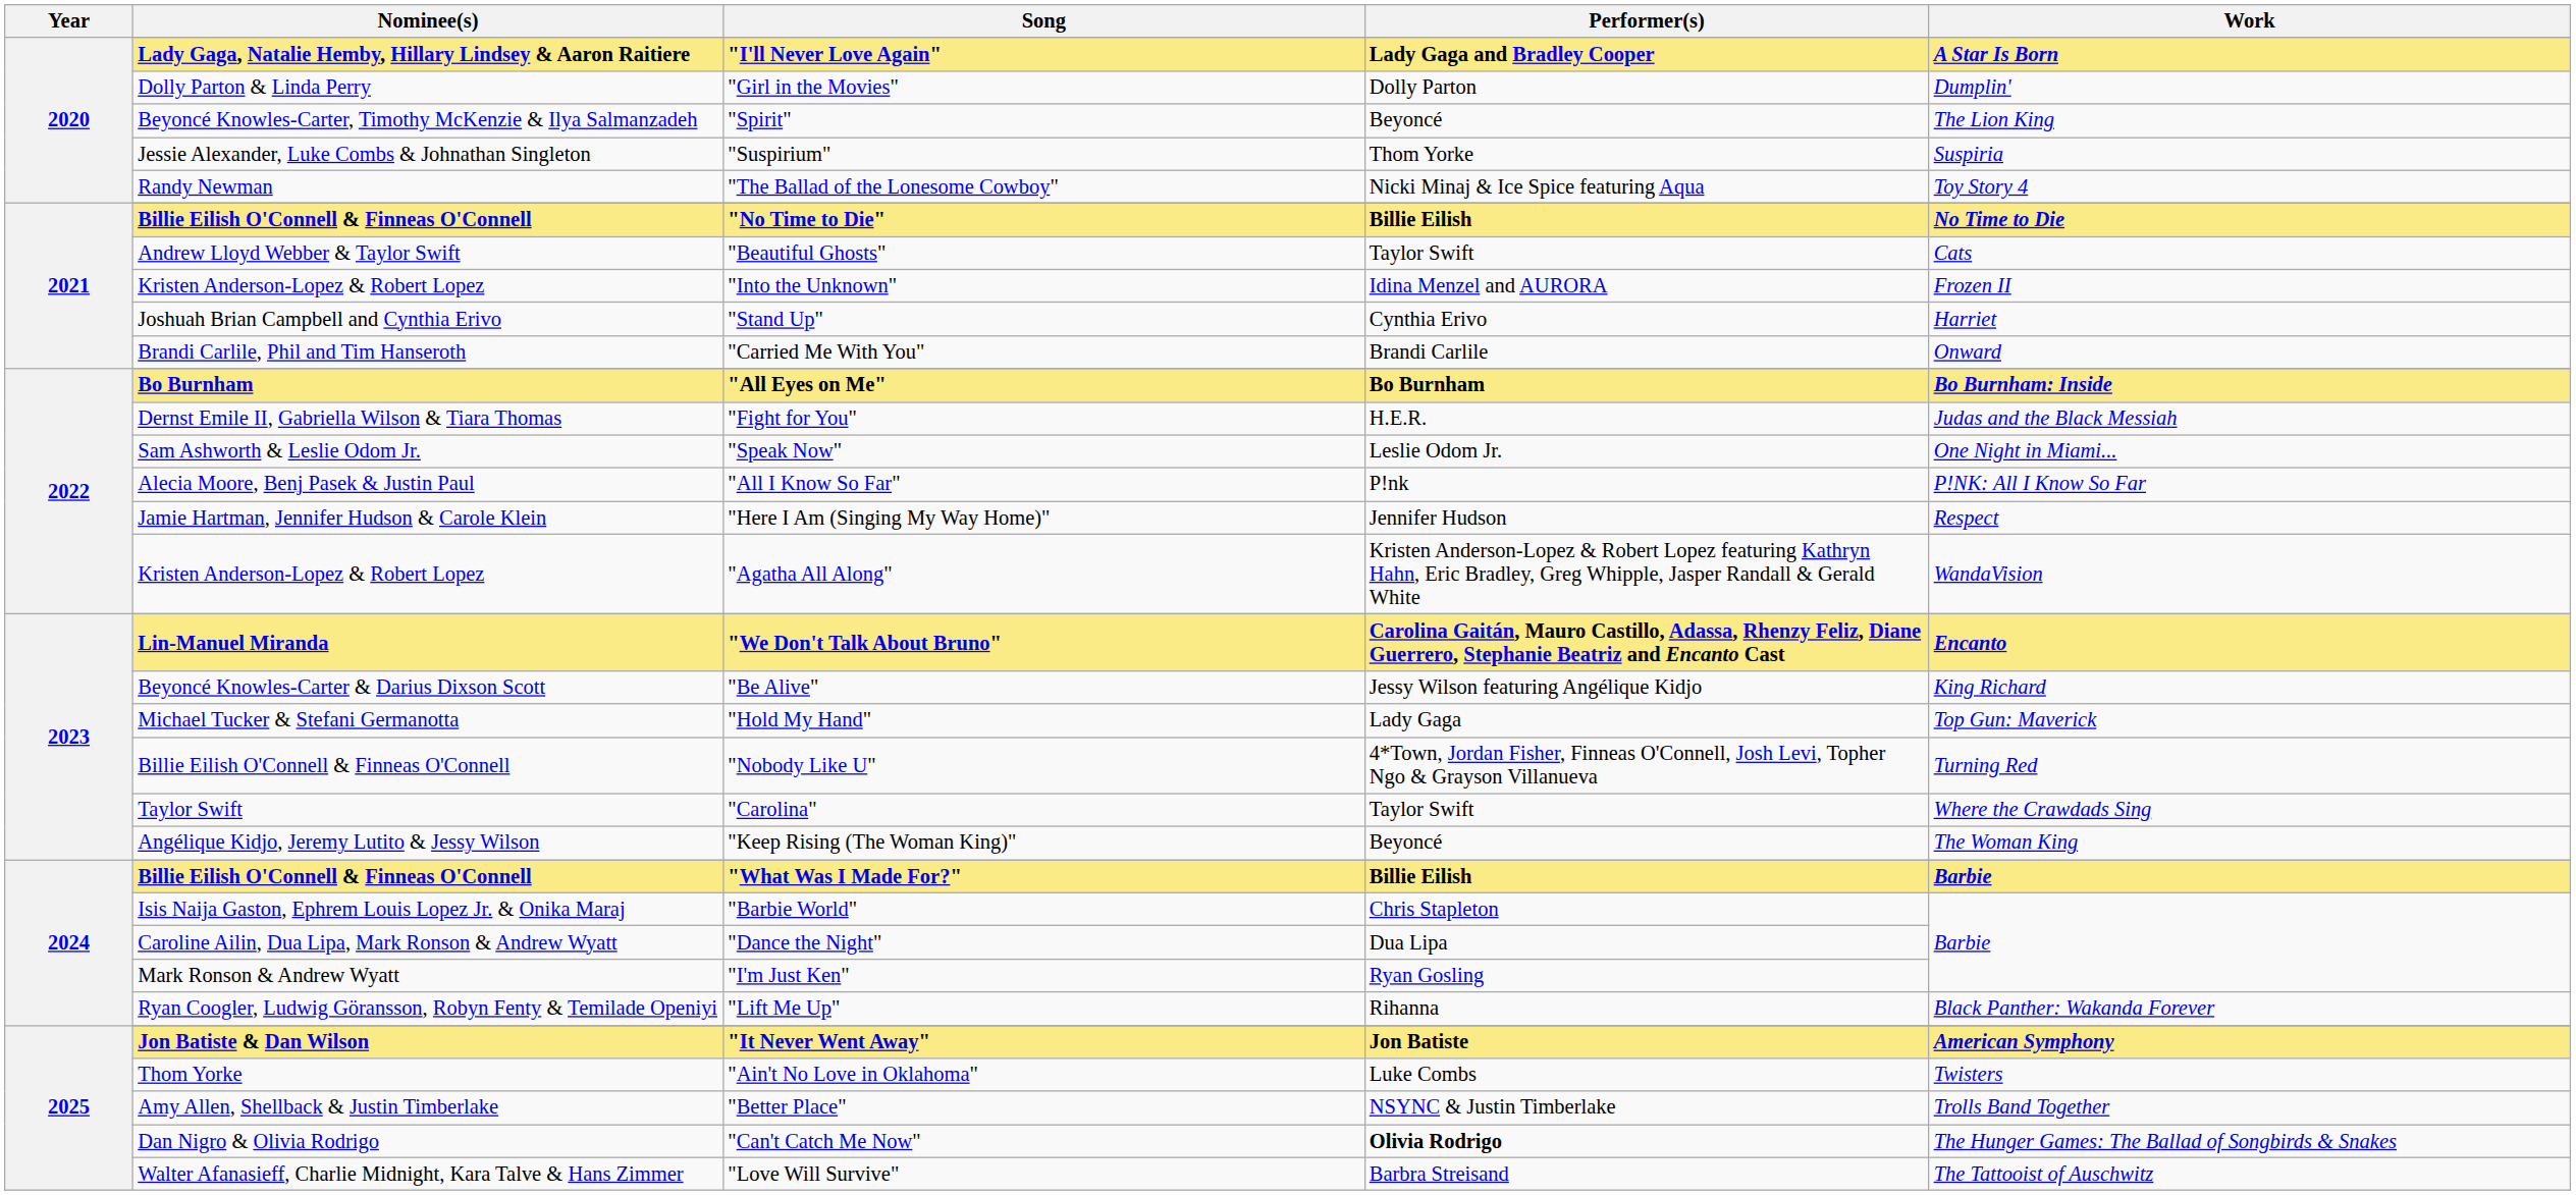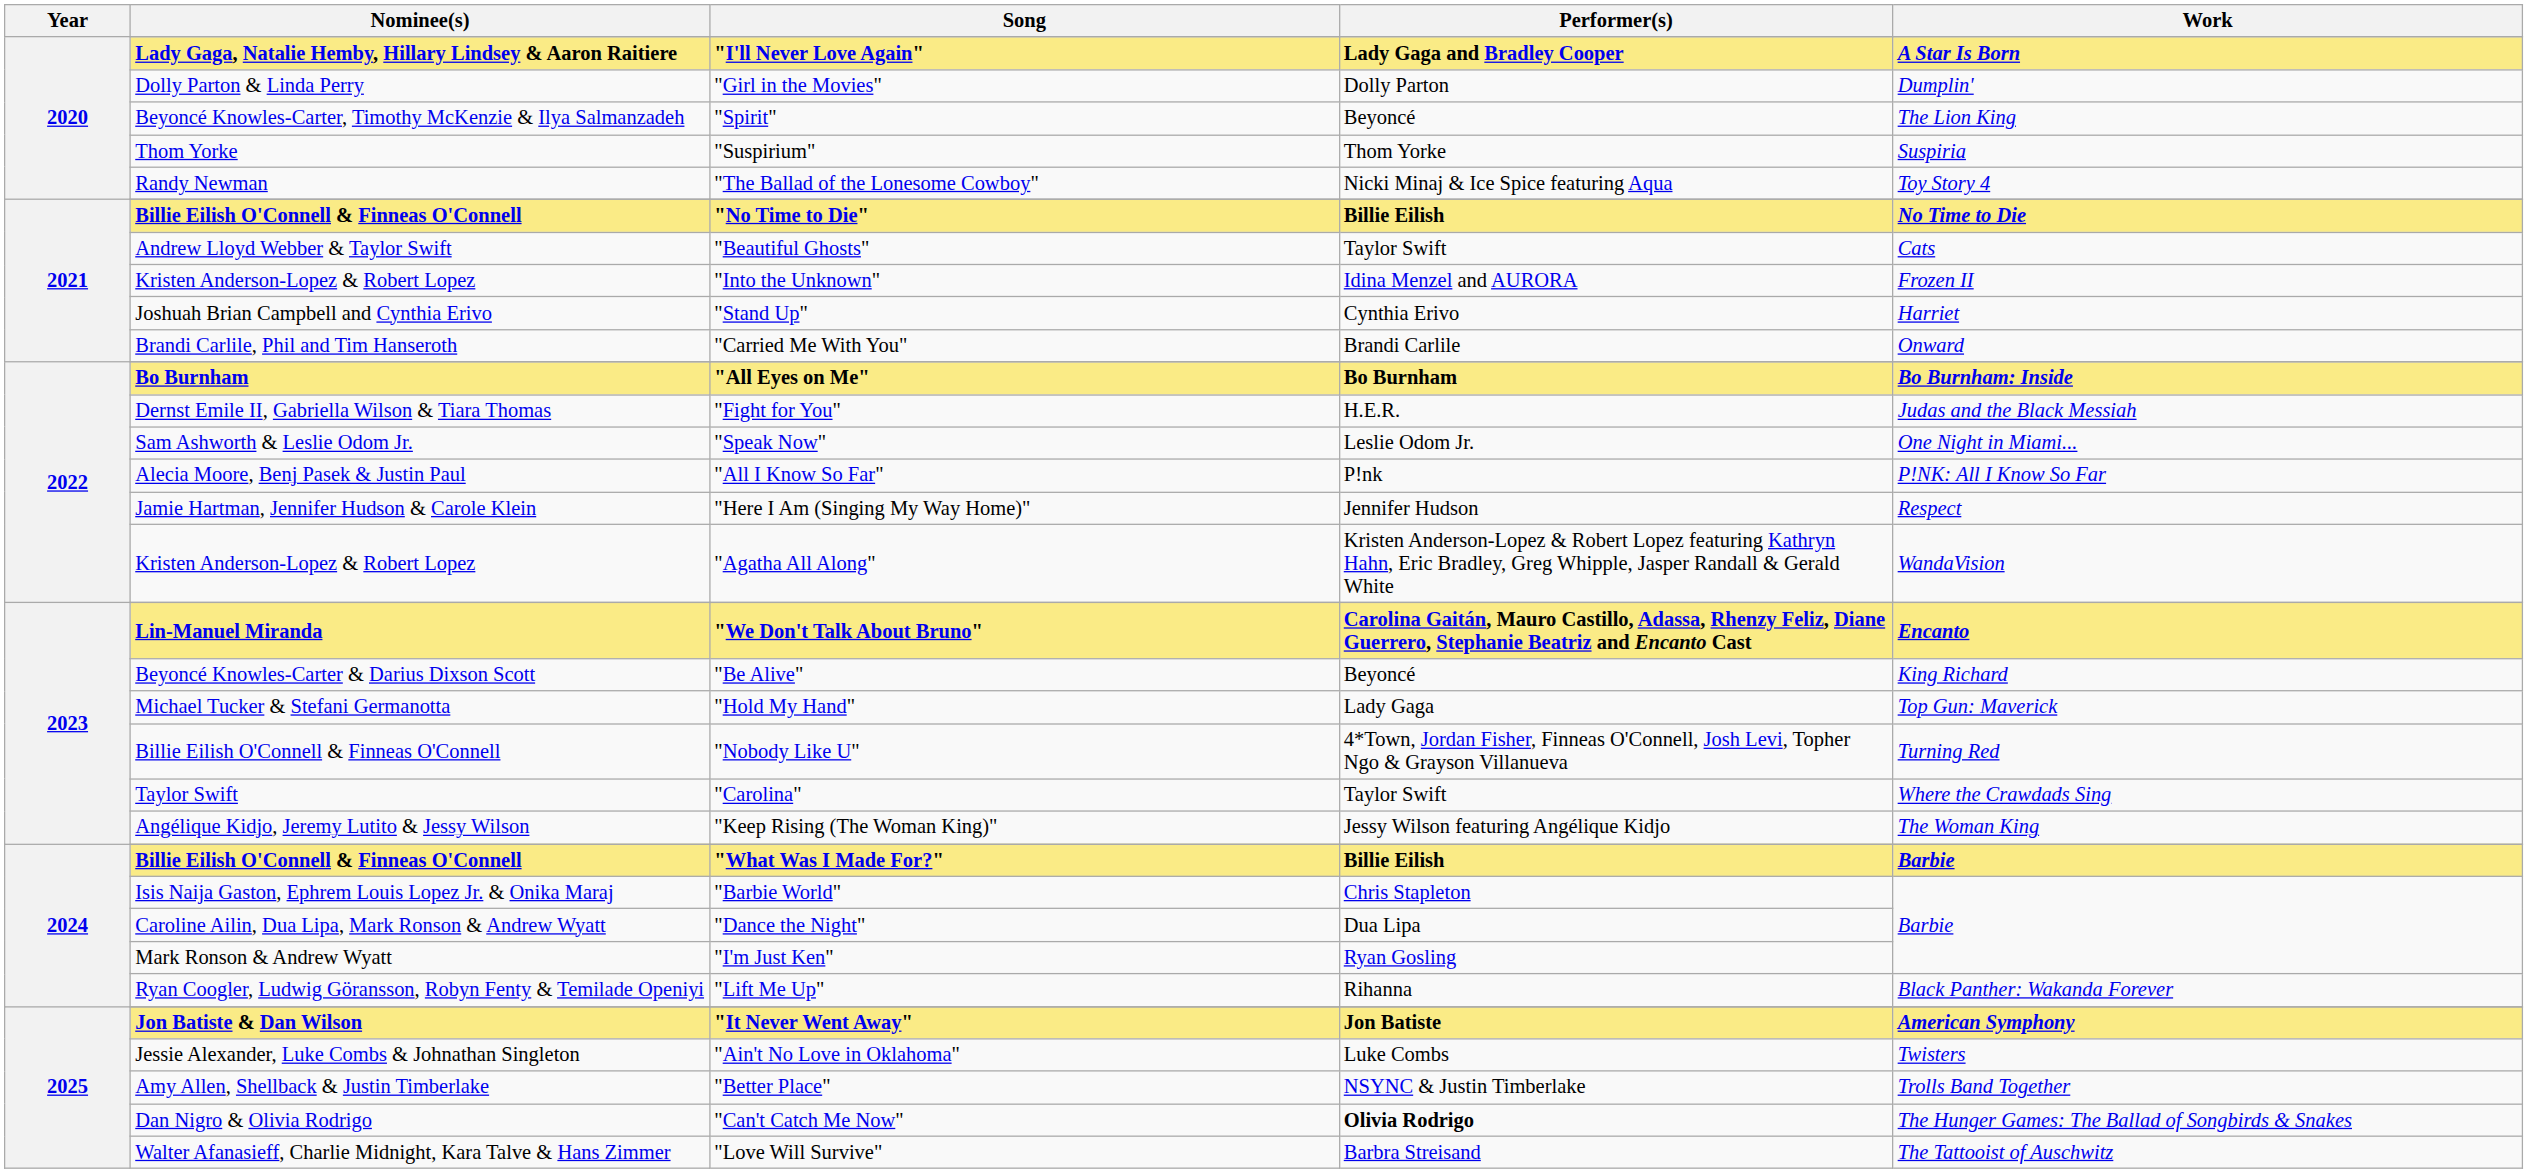 <table class="wikitable">
 <tr>
 <th width="5%">Year</th>
 <th width="23%">Nominee(s)</th>
 <th width="25%">Song</th>
 <th width="22%">Performer(s)</th>
 <th width="25%">Work</th>
 </tr>
 <tr>
 <th scope="row" rowspan="6" style="text-align:center;"><a href='#'>2020</a><br></th>
 </tr>
 <tr style="background:#FAEB86">
 <td><strong><a href='#'>Lady Gaga</a>, <a href='#'>Natalie Hemby</a>, <a href='#'>Hillary Lindsey</a> & Aaron Raitiere</strong></td>
 <td><strong>"<a href='#'>I'll Never Love Again</a>"</strong></td>
 <td><strong>Lady Gaga and <a href='#'>Bradley Cooper</a></strong></td>
 <td><strong><em><a href='#'>A Star Is Born</a></em></strong></td>
 </tr>
 <tr>
 <td><a href='#'>Dolly Parton</a> & <a href='#'>Linda Perry</a></td>
 <td>"<a href='#'>Girl in the Movies</a>"</td>
 <td>Dolly Parton</td>
 <td><em><a href='#'>Dumplin'</a></em></td>
 </tr>
 <tr>
 <td><a href='#'>Beyoncé Knowles-Carter</a>, <a href='#'>Timothy McKenzie</a> & <a href='#'>Ilya Salmanzadeh</a></td>
 <td>"<a href='#'>Spirit</a>"</td>
 <td>Beyoncé</td>
 <td><em><a href='#'>The Lion King</a></em></td>
 </tr>
 <tr>
-<td>Jessie Alexander, <a href='#'>Luke Combs</a> & Johnathan Singleton</td>
+<td><a href='#'>Thom Yorke</a></td>
 <td>"Suspirium"</td>
 <td>Thom Yorke</td>
 <td><em><a href='#'>Suspiria</a></em></td>
 </tr>
 <tr>
 <td><a href='#'>Randy Newman</a></td>
 <td>"<a href='#'>The Ballad of the Lonesome Cowboy</a>"</td>
 <td>Nicki Minaj & Ice Spice featuring <a href='#'>Aqua</a></td>
 <td><em><a href='#'>Toy Story 4</a></em></td>
 </tr>
 <tr>
 <th scope="row" rowspan="6" style="text-align:center;"><a href='#'>2021</a><br></th>
 </tr>
 <tr style="background:#FAEB86">
 <td><strong><a href='#'>Billie Eilish O'Connell</a> & <a href='#'>Finneas O'Connell</a></strong></td>
 <td><strong>"<a href='#'>No Time to Die</a>"</strong></td>
 <td><strong>Billie Eilish</strong></td>
 <td><strong><em><a href='#'>No Time to Die</a></em></strong></td>
 </tr>
 <tr>
 <td><a href='#'>Andrew Lloyd Webber</a> & <a href='#'>Taylor Swift</a></td>
 <td>"<a href='#'>Beautiful Ghosts</a>"</td>
 <td>Taylor Swift</td>
 <td><em><a href='#'>Cats</a></em></td>
 </tr>
 <tr>
 <td><a href='#'>Kristen Anderson-Lopez</a> & <a href='#'>Robert Lopez</a></td>
 <td>"<a href='#'>Into the Unknown</a>"</td>
 <td><a href='#'>Idina Menzel</a> and <a href='#'>AURORA</a></td>
 <td><em><a href='#'>Frozen II</a></em></td>
 </tr>
 <tr>
 <td>Joshuah Brian Campbell and <a href='#'>Cynthia Erivo</a></td>
 <td>"<a href='#'>Stand Up</a>"</td>
 <td>Cynthia Erivo</td>
 <td><em><a href='#'>Harriet</a></em></td>
 </tr>
 <tr>
 <td><a href='#'>Brandi Carlile</a>, <a href='#'>Phil and Tim Hanseroth</a></td>
 <td>"Carried Me With You"</td>
 <td>Brandi Carlile</td>
 <td><em><a href='#'>Onward</a></em></td>
 </tr>
 <tr>
 <th scope="row" rowspan="7" style="text-align:center;"><a href='#'>2022</a><br></th>
 </tr>
 <tr style="background:#FAEB86">
 <td><strong><a href='#'>Bo Burnham</a></strong></td>
 <td><strong>"All Eyes on Me"</strong></td>
 <td><strong>Bo Burnham</strong></td>
 <td><strong><em><a href='#'>Bo Burnham: Inside</a></em></strong></td>
 </tr>
 <tr>
 <td><a href='#'>Dernst Emile II</a>, <a href='#'>Gabriella Wilson</a> & <a href='#'>Tiara Thomas</a></td>
 <td>"<a href='#'>Fight for You</a>"</td>
 <td>H.E.R.</td>
 <td><em><a href='#'>Judas and the Black Messiah</a></em></td>
 </tr>
 <tr>
 <td><a href='#'>Sam Ashworth</a> & <a href='#'>Leslie Odom Jr.</a></td>
 <td>"<a href='#'>Speak Now</a>"</td>
 <td>Leslie Odom Jr.</td>
 <td><em><a href='#'>One Night in Miami...</a></em></td>
 </tr>
 <tr>
 <td><a href='#'>Alecia Moore</a>, <a href='#'>Benj Pasek & Justin Paul</a></td>
 <td>"<a href='#'>All I Know So Far</a>"</td>
 <td>P!nk</td>
 <td><em><a href='#'>P!NK: All I Know So Far</a></em></td>
 </tr>
 <tr>
 <td><a href='#'>Jamie Hartman</a>, <a href='#'>Jennifer Hudson</a> & <a href='#'>Carole Klein</a></td>
 <td>"Here I Am (Singing My Way Home)"</td>
 <td>Jennifer Hudson</td>
 <td><em><a href='#'>Respect</a></em></td>
 </tr>
 <tr>
 <td><a href='#'>Kristen Anderson-Lopez</a> & <a href='#'>Robert Lopez</a></td>
 <td>"<a href='#'>Agatha All Along</a>"</td>
 <td>Kristen Anderson-Lopez & Robert Lopez featuring <a href='#'>Kathryn Hahn</a>, Eric Bradley, Greg Whipple, Jasper Randall & Gerald White</td>
 <td><em><a href='#'>WandaVision</a></em></td>
 </tr>
 <tr>
 <th scope="row" rowspan="7" style="text-align:center;"><a href='#'>2023</a><br></th>
 </tr>
 <tr style="background:#FAEB86">
 <td><strong><a href='#'>Lin-Manuel Miranda</a></strong></td>
 <td><strong>"<a href='#'>We Don't Talk About Bruno</a>"</strong></td>
 <td><strong><a href='#'>Carolina Gaitán</a>, Mauro Castillo, <a href='#'>Adassa</a>, <a href='#'>Rhenzy Feliz</a>, <a href='#'>Diane Guerrero</a>, <a href='#'>Stephanie Beatriz</a> and <em>Encanto</em> Cast</strong></td>
 <td><strong><em><a href='#'>Encanto</a></em></strong></td>
 </tr>
 <tr>
 <td><a href='#'>Beyoncé Knowles-Carter</a> & <a href='#'>Darius Dixson Scott</a></td>
 <td>"<a href='#'>Be Alive</a>"</td>
-<td>Jessy Wilson featuring Angélique Kidjo</td>
+<td>Beyoncé</td>
 <td><em><a href='#'>King Richard</a></em></td>
 </tr>
 <tr>
 <td><a href='#'>Michael Tucker</a> & <a href='#'>Stefani Germanotta</a></td>
 <td>"<a href='#'>Hold My Hand</a>"</td>
 <td>Lady Gaga</td>
 <td><em><a href='#'>Top Gun: Maverick</a></em></td>
 </tr>
 <tr>
 <td><a href='#'>Billie Eilish O'Connell</a> & <a href='#'>Finneas O'Connell</a></td>
 <td>"<a href='#'>Nobody Like U</a>"</td>
 <td>4*Town, <a href='#'>Jordan Fisher</a>, Finneas O'Connell, <a href='#'>Josh Levi</a>, Topher Ngo & Grayson Villanueva</td>
 <td><em><a href='#'>Turning Red</a></em></td>
 </tr>
 <tr>
 <td><a href='#'>Taylor Swift</a></td>
 <td>"<a href='#'>Carolina</a>"</td>
 <td>Taylor Swift</td>
 <td><em><a href='#'>Where the Crawdads Sing</a></em></td>
 </tr>
 <tr>
 <td><a href='#'>Angélique Kidjo</a>, <a href='#'>Jeremy Lutito</a> & <a href='#'>Jessy Wilson</a></td>
 <td>"Keep Rising (The Woman King)"</td>
-<td>Beyoncé</td>
+<td>Jessy Wilson featuring Angélique Kidjo</td>
 <td><em><a href='#'>The Woman King</a></em></td>
 </tr>
 <tr>
 <th scope="row" rowspan="6" style="text-align:center;"><a href='#'>2024</a><br></th>
 </tr>
 <tr style="background:#FAEB86">
 <td><strong><a href='#'>Billie Eilish O'Connell</a> & <a href='#'>Finneas O'Connell</a></strong></td>
 <td><strong>"<a href='#'>What Was I Made For?</a>"</strong></td>
 <td><strong>Billie Eilish</strong></td>
 <td><em><a href='#'><strong>Barbie</strong></a></em></td>
 </tr>
 <tr>
 <td><a href='#'>Isis Naija Gaston</a>, <a href='#'>Ephrem Louis Lopez Jr.</a> & <a href='#'>Onika Maraj</a></td>
 <td>"<a href='#'>Barbie World</a>"</td>
 <td><a href='#'>Chris Stapleton</a></td>
 <td rowspan="3"><em><a href='#'>Barbie</a></em></td>
 </tr>
 <tr>
 <td><a href='#'>Caroline Ailin</a>, <a href='#'>Dua Lipa</a>, <a href='#'>Mark Ronson</a> & <a href='#'>Andrew Wyatt</a></td>
 <td>"<a href='#'>Dance the Night</a>"</td>
 <td>Dua Lipa</td>
 </tr>
 <tr>
 <td>Mark Ronson & Andrew Wyatt</td>
 <td>"<a href='#'>I'm Just Ken</a>"</td>
 <td><a href='#'>Ryan Gosling</a></td>
 </tr>
 <tr>
 <td><a href='#'>Ryan Coogler</a>, <a href='#'>Ludwig Göransson</a>, <a href='#'>Robyn Fenty</a> & <a href='#'>Temilade Openiyi</a></td>
 <td>"<a href='#'>Lift Me Up</a>"</td>
 <td>Rihanna</td>
 <td><em><a href='#'>Black Panther: Wakanda Forever</a></em></td>
 </tr>
 <tr>
 <th scope="row" rowspan="6" style="text-align:center;"><a href='#'>2025</a><br></th>
 </tr>
 <tr style="background:#FAEB86">
 <td><strong><a href='#'>Jon Batiste</a> & <a href='#'>Dan Wilson</a></strong></td>
 <td><strong>"<a href='#'>It Never Went Away</a>"</strong></td>
 <td><strong>Jon Batiste</strong></td>
 <td><em><a href='#'><strong>American Symphony</strong></a></em></td>
 </tr>
 <tr>
-<td><a href='#'>Thom Yorke</a></td>
+<td>Jessie Alexander, <a href='#'>Luke Combs</a> & Johnathan Singleton</td>
 <td>"<a href='#'>Ain't No Love in Oklahoma</a>"</td>
 <td>Luke Combs</td>
 <td><em><a href='#'>Twisters</a></em></td>
 </tr>
 <tr>
 <td><a href='#'>Amy Allen</a>, <a href='#'>Shellback</a> & <a href='#'>Justin Timberlake</a></td>
 <td>"<a href='#'>Better Place</a>"</td>
 <td><a href='#'>NSYNC</a> & Justin Timberlake</td>
 <td><em><a href='#'>Trolls Band Together</a></em></td>
 </tr>
 <tr>
 <td><a href='#'>Dan Nigro</a> & <a href='#'>Olivia Rodrigo</a></td>
 <td>"<a href='#'>Can't Catch Me Now</a>"</td>
 <td><strong>Olivia Rodrigo</strong></td>
 <td><em><a href='#'>The Hunger Games: The Ballad of Songbirds & Snakes</a></em></td>
 </tr>
 <tr>
 <td><a href='#'>Walter Afanasieff</a>, Charlie Midnight, Kara Talve & <a href='#'>Hans Zimmer</a></td>
 <td>"Love Will Survive"</td>
 <td><a href='#'>Barbra Streisand</a></td>
 <td><em><a href='#'>The Tattooist of Auschwitz</a></em></td>
 </tr>
 </table>
